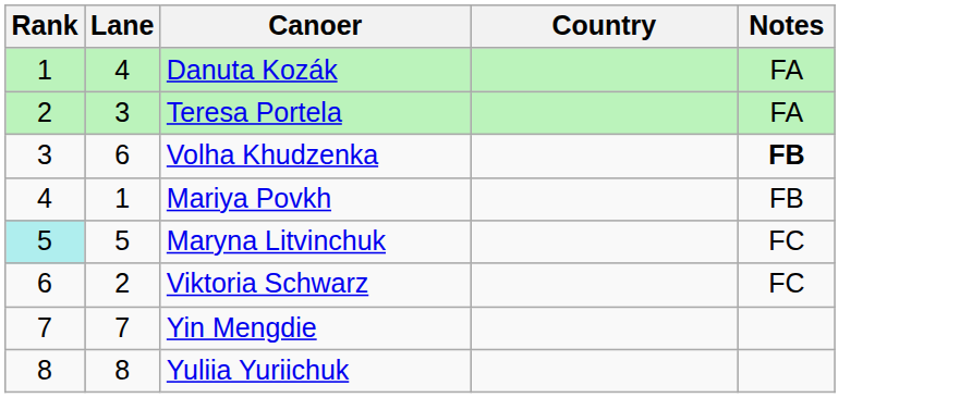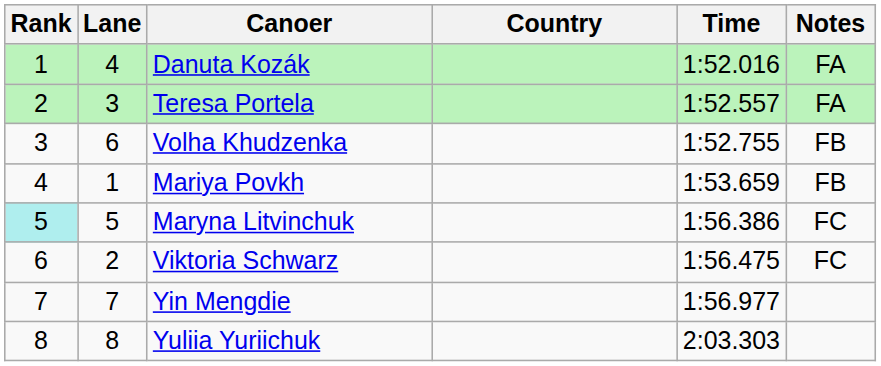 <table class="wikitable" style="text-align:center;">
 <tr>
 <th width=30>Rank</th>
 <th width=30>Lane</th>
 <th width=175>Canoer</th>
 <th width=150>Country</th>
+<th width=30>Time</th>
 <th width=50>Notes</th>
 </tr>
 <tr bgcolor="#bbf3bb">
 <td>1</td>
 <td>4</td>
 <td align=left><a href='#'>Danuta Kozák</a></td>
 <td align=left></td>
+<td>1:52.016</td>
 <td>FA</td>
 </tr>
 <tr bgcolor="#bbf3bb">
 <td>2</td>
 <td>3</td>
 <td align=left><a href='#'>Teresa Portela</a></td>
 <td align=left></td>
+<td>1:52.557</td>
 <td>FA</td>
 </tr>
 <tr>
 <td>3</td>
 <td>6</td>
 <td align=left><a href='#'>Volha Khudzenka</a></td>
 <td align=left></td>
-<td><strong>FB</strong></td>
+<td>1:52.755</td>
+<td>FB</td>
 </tr>
 <tr>
 <td>4</td>
 <td>1</td>
 <td align=left><a href='#'>Mariya Povkh</a></td>
 <td align=left></td>
+<td>1:53.659</td>
 <td>FB</td>
 </tr>
 <tr>
 <td style="background: paleturquoise;">5</td>
 <td>5</td>
 <td align=left><a href='#'>Maryna Litvinchuk</a></td>
 <td align=left></td>
+<td>1:56.386</td>
 <td>FC</td>
 </tr>
 <tr>
 <td>6</td>
 <td>2</td>
 <td align=left><a href='#'>Viktoria Schwarz</a></td>
 <td align=left></td>
+<td>1:56.475</td>
 <td>FC</td>
 </tr>
 <tr>
 <td>7</td>
 <td>7</td>
 <td align=left><a href='#'>Yin Mengdie</a></td>
 <td align=left></td>
+<td>1:56.977</td>
 <td></td>
 </tr>
 <tr>
 <td>8</td>
 <td>8</td>
 <td align=left><a href='#'>Yuliia Yuriichuk</a></td>
 <td align=left></td>
+<td>2:03.303</td>
 <td></td>
 </tr>
 </table>
